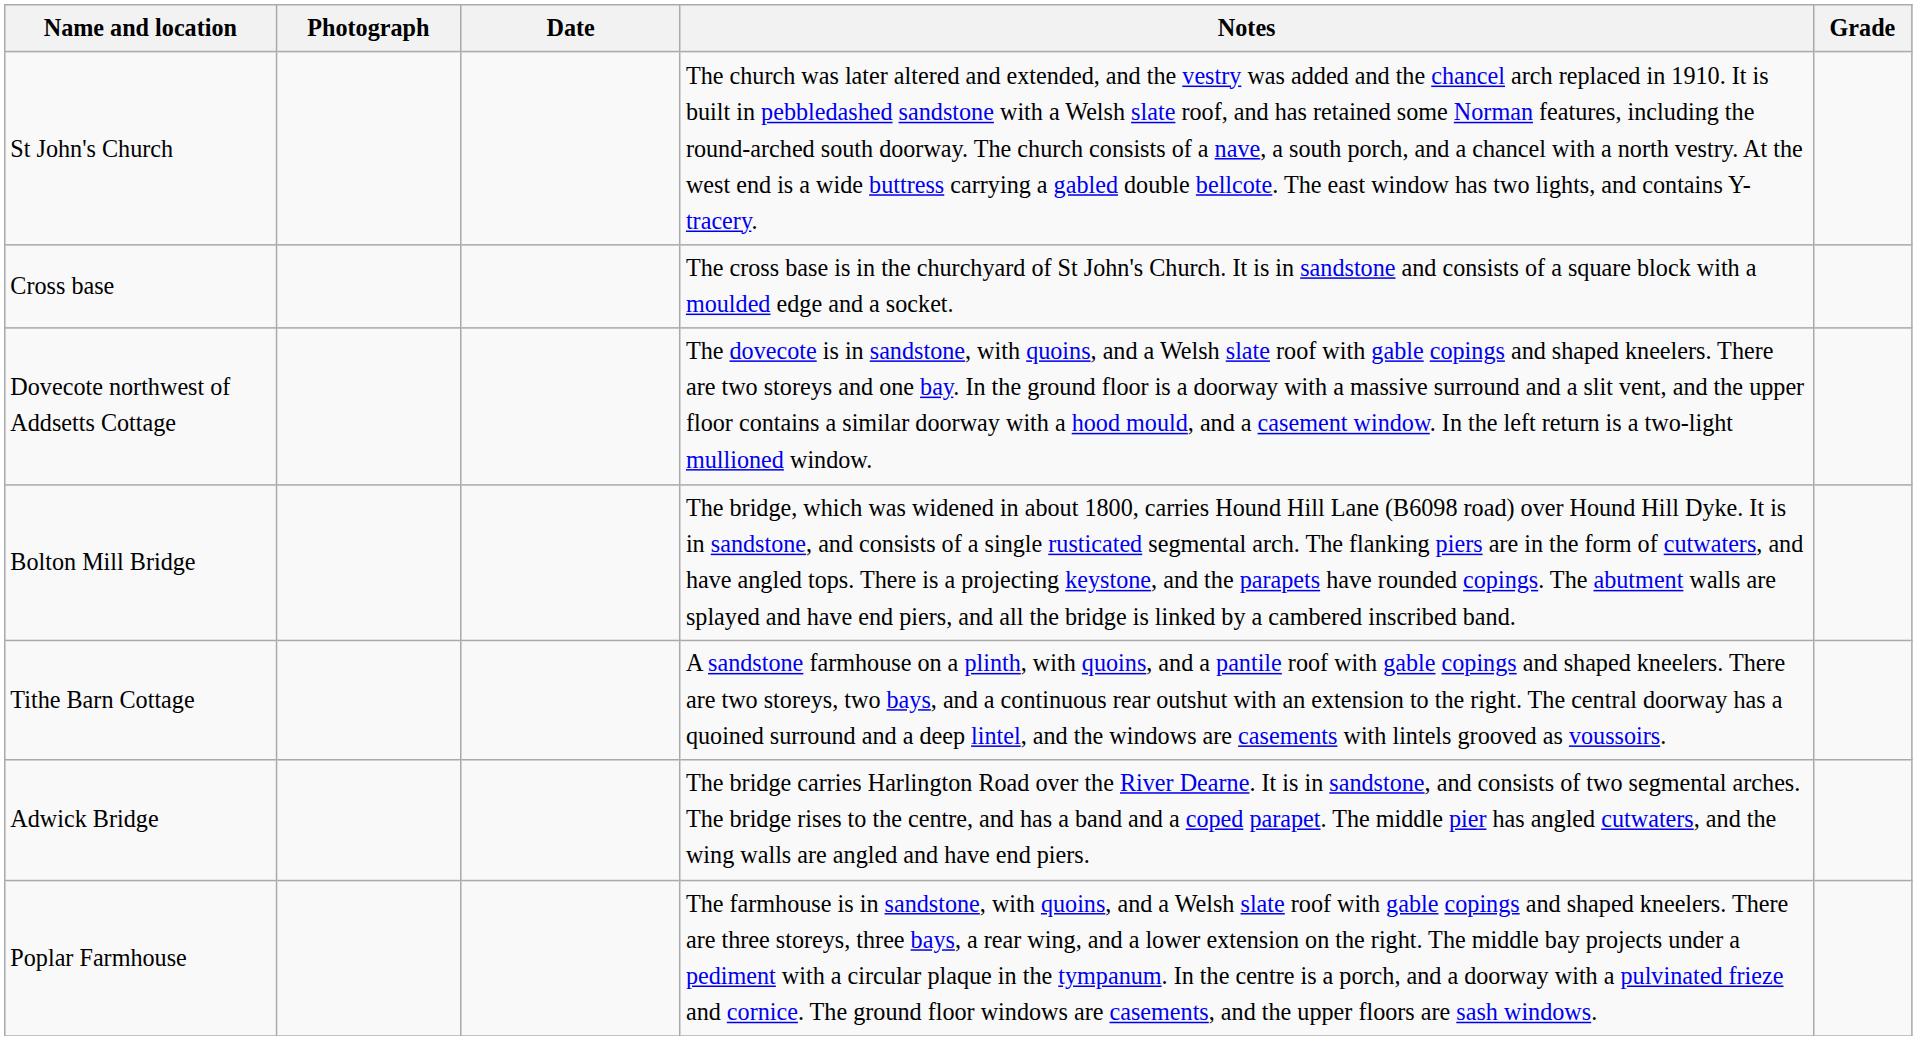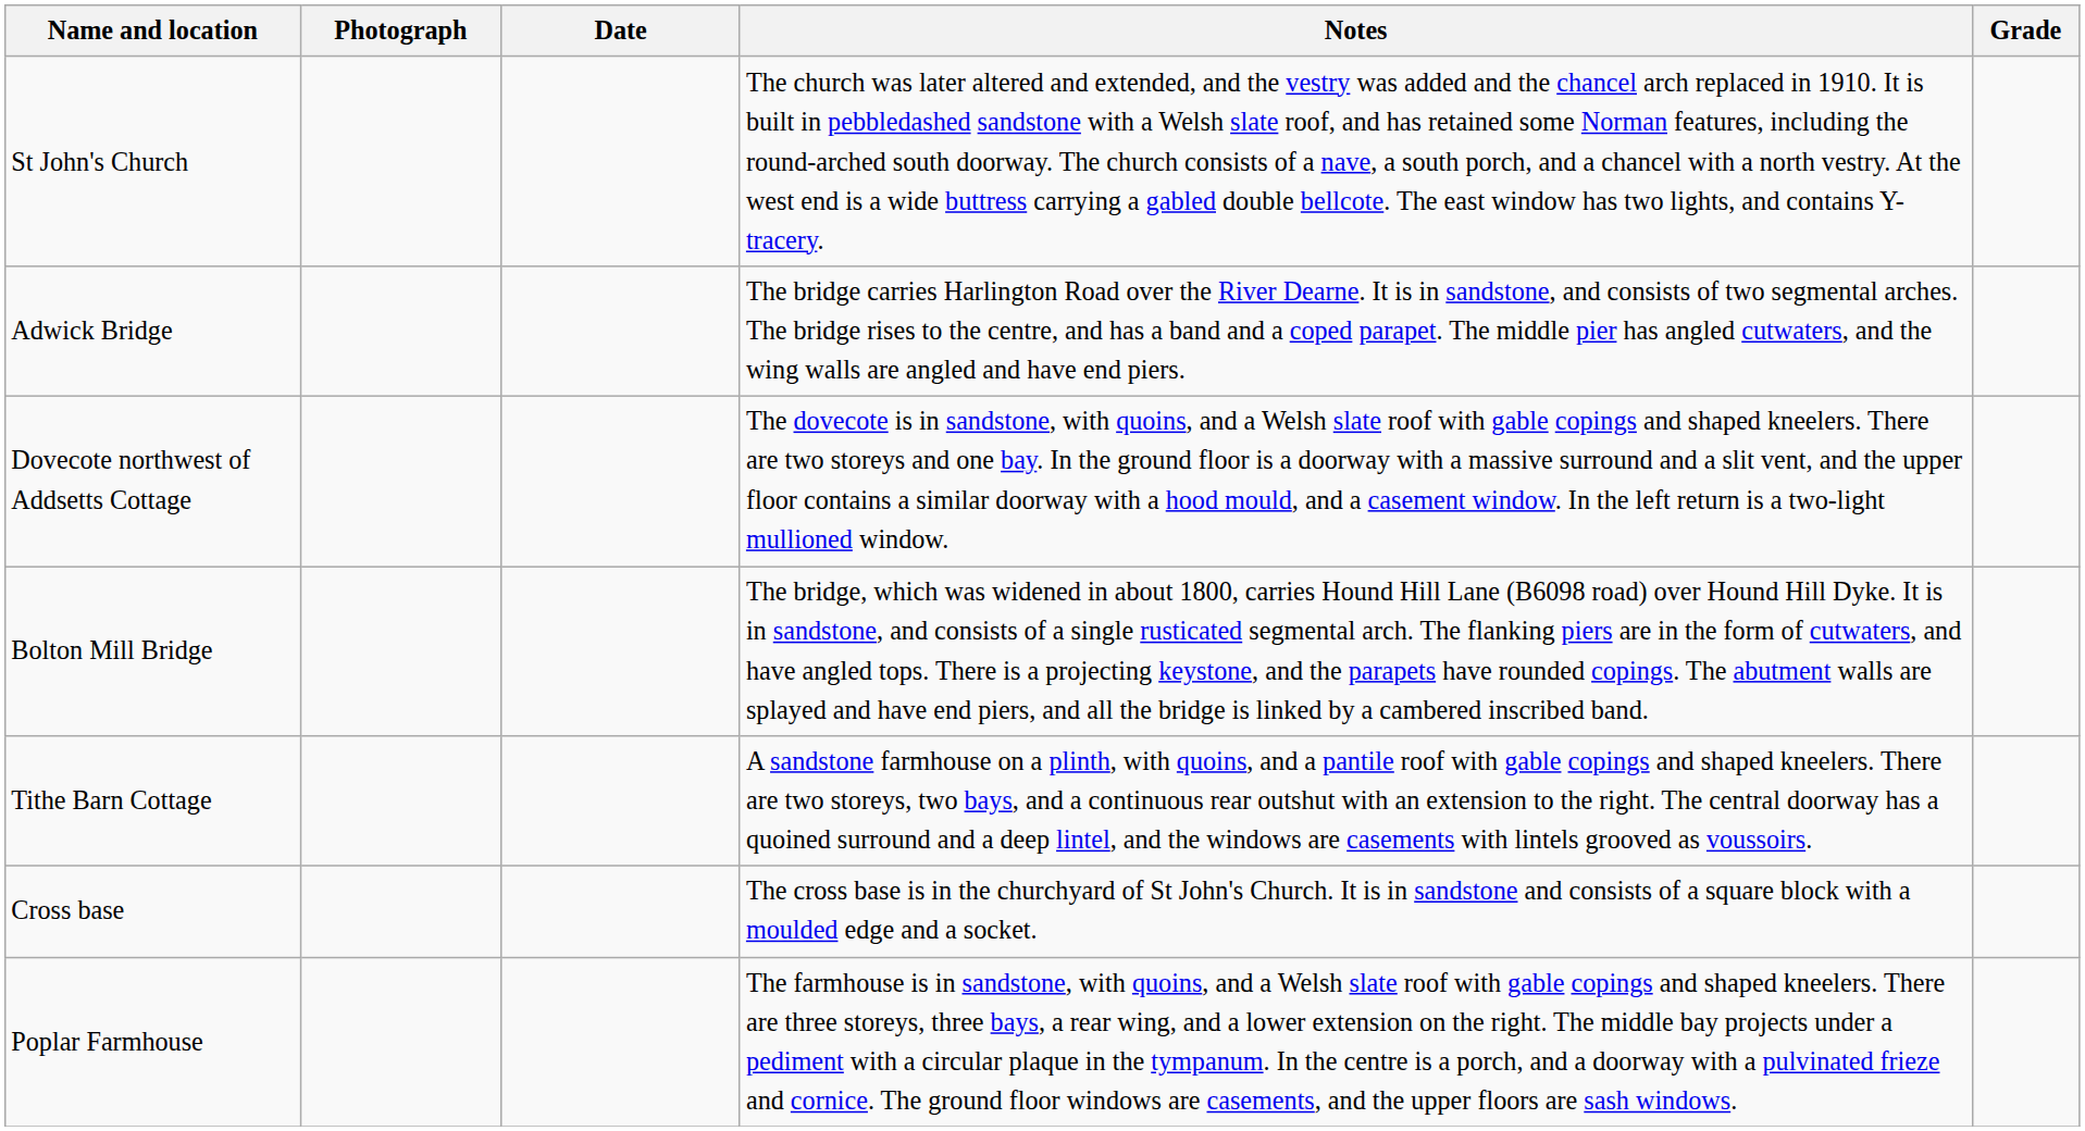 <table class="wikitable sortable plainrowheaders" style="width:100%; border:0; text-align:left; line-height:150%;">
 <tr>
 <th scope="col"  style="width:150px">Name and location</th>
 <th scope="col"  style="width:100px" class="unsortable">Photograph</th>
 <th scope="col"  style="width:120px">Date</th>
 <th scope="col"  style="width:650px" class="unsortable">Notes</th>
 <th scope="col"  style="width:50px">Grade</th>
 </tr>
 <tr>
 <td>St John's Church<br><small></small></td>
 <td></td>
 <td align="center"></td>
 <td>The church was later altered and extended, and the <a href='#'>vestry</a> was added and the <a href='#'>chancel</a> arch replaced in 1910.  It is built in <a href='#'>pebbledashed</a> <a href='#'>sandstone</a> with a Welsh <a href='#'>slate</a> roof, and has retained some <a href='#'>Norman</a> features, including the round-arched south doorway.  The church consists of a <a href='#'>nave</a>, a south porch, and a chancel with a north vestry.  At the west end is a wide <a href='#'>buttress</a> carrying a <a href='#'>gabled</a> double <a href='#'>bellcote</a>.  The east window has two lights, and contains Y-<a href='#'>tracery</a>.</td>
 <td align="center" ></td>
 </tr>
 <tr>
-<td>Cross base<br><small></small></td>
+<td>Adwick Bridge<br><small></small></td>
 <td></td>
 <td align="center"></td>
-<td>The cross base is in the churchyard of St John's Church.  It is in <a href='#'>sandstone</a> and consists of a square block with a <a href='#'>moulded</a> edge and a socket.</td>
+<td>The bridge carries Harlington Road over the <a href='#'>River Dearne</a>.  It is in <a href='#'>sandstone</a>, and consists of two segmental arches.  The bridge rises to the centre, and has a band and a <a href='#'>coped</a> <a href='#'>parapet</a>.  The middle <a href='#'>pier</a> has angled <a href='#'>cutwaters</a>, and the wing walls are angled and have end piers.</td>
 <td align="center" ></td>
 </tr>
 <tr>
 <td>Dovecote northwest of Addsetts Cottage<br><small></small></td>
 <td></td>
 <td align="center"></td>
 <td>The <a href='#'>dovecote</a> is in <a href='#'>sandstone</a>, with <a href='#'>quoins</a>, and a Welsh <a href='#'>slate</a> roof with <a href='#'>gable</a> <a href='#'>copings</a> and shaped kneelers.  There are two storeys and one <a href='#'>bay</a>.  In the ground floor is a doorway with a massive surround and a slit vent, and the upper floor contains a similar doorway with a <a href='#'>hood mould</a>, and a <a href='#'>casement window</a>.  In the left return is a two-light <a href='#'>mullioned</a> window.</td>
 <td align="center" ></td>
 </tr>
 <tr>
 <td>Bolton Mill Bridge<br><small></small></td>
 <td></td>
 <td align="center"></td>
 <td>The bridge, which was widened in about 1800, carries Hound Hill Lane (B6098 road) over Hound Hill Dyke.  It is in <a href='#'>sandstone</a>, and consists of a single <a href='#'>rusticated</a> segmental arch.  The flanking <a href='#'>piers</a> are in the form of <a href='#'>cutwaters</a>, and have angled tops.  There is a projecting <a href='#'>keystone</a>, and the <a href='#'>parapets</a> have rounded <a href='#'>copings</a>.  The <a href='#'>abutment</a> walls are splayed and have end piers, and all the bridge is linked by a cambered inscribed band.</td>
 <td align="center" ></td>
 </tr>
 <tr>
 <td>Tithe Barn Cottage<br><small></small></td>
 <td></td>
 <td align="center"></td>
 <td>A <a href='#'>sandstone</a> farmhouse on a <a href='#'>plinth</a>, with <a href='#'>quoins</a>, and a <a href='#'>pantile</a> roof with <a href='#'>gable</a> <a href='#'>copings</a> and shaped kneelers.  There are two storeys, two <a href='#'>bays</a>, and a continuous rear outshut with an extension to the right.  The central doorway has a quoined surround and a deep <a href='#'>lintel</a>, and the windows are <a href='#'>casements</a> with lintels grooved as <a href='#'>voussoirs</a>.</td>
 <td align="center" ></td>
 </tr>
 <tr>
-<td>Adwick Bridge<br><small></small></td>
+<td>Cross base<br><small></small></td>
 <td></td>
 <td align="center"></td>
-<td>The bridge carries Harlington Road over the <a href='#'>River Dearne</a>.  It is in <a href='#'>sandstone</a>, and consists of two segmental arches.  The bridge rises to the centre, and has a band and a <a href='#'>coped</a> <a href='#'>parapet</a>.  The middle <a href='#'>pier</a> has angled <a href='#'>cutwaters</a>, and the wing walls are angled and have end piers.</td>
+<td>The cross base is in the churchyard of St John's Church.  It is in <a href='#'>sandstone</a> and consists of a square block with a <a href='#'>moulded</a> edge and a socket.</td>
 <td align="center" ></td>
 </tr>
 <tr>
 <td>Poplar Farmhouse<br><small></small></td>
 <td></td>
 <td align="center"></td>
 <td>The farmhouse is in <a href='#'>sandstone</a>, with <a href='#'>quoins</a>, and a Welsh <a href='#'>slate</a> roof with <a href='#'>gable</a> <a href='#'>copings</a> and shaped kneelers.  There are three storeys, three <a href='#'>bays</a>, a rear wing, and a lower extension on the right.  The middle bay projects under a <a href='#'>pediment</a> with a circular plaque in the <a href='#'>tympanum</a>.  In the centre is a porch, and a doorway with a <a href='#'>pulvinated frieze</a> and <a href='#'>cornice</a>.  The ground floor windows are <a href='#'>casements</a>, and the upper floors are <a href='#'>sash windows</a>.</td>
 <td align="center" ></td>
 </tr>
 <tr>
 </tr>
 </table>
